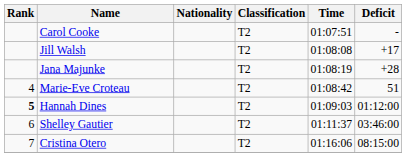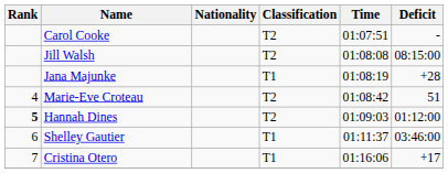 <table class="wikitable sortable" style="text-align:left">
 <tr>
 <th width=20>Rank</th>
 <th width=180>Name</th>
 <th>Nationality</th>
 <th>Classification</th>
 <th>Time</th>
 <th>Deficit</th>
 </tr>
 <tr>
 <td align=right></td>
 <td><a href='#'>Carol Cooke</a></td>
 <td></td>
 <td>T2</td>
 <td align=right>01:07:51</td>
 <td align=right>-</td>
 </tr>
 <tr>
 <td align=right></td>
 <td><a href='#'>Jill Walsh</a></td>
 <td></td>
 <td>T2</td>
 <td align=right>01:08:08</td>
-<td align=right>+17</td>
+<td align=right>08:15:00</td>
 </tr>
 <tr>
 <td align=right></td>
 <td><a href='#'>Jana Majunke</a></td>
 <td></td>
-<td>T2</td>
+<td>T1</td>
 <td align=right>01:08:19</td>
 <td align=right>+28</td>
 </tr>
 <tr>
 <td align=right>4</td>
 <td><a href='#'>Marie-Eve Croteau</a></td>
 <td></td>
 <td>T2</td>
 <td align=right>01:08:42</td>
 <td align=right>51</td>
 </tr>
 <tr>
 <td align=right><strong>5</strong></td>
 <td><a href='#'>Hannah Dines</a></td>
 <td></td>
 <td>T2</td>
 <td align=right>01:09:03</td>
 <td align=right>01:12:00</td>
 </tr>
 <tr>
 <td align=right>6</td>
 <td><a href='#'>Shelley Gautier</a></td>
 <td></td>
-<td>T2</td>
+<td>T1</td>
 <td align=right>01:11:37</td>
 <td align=right>03:46:00</td>
 </tr>
 <tr>
 <td align=right>7</td>
 <td><a href='#'>Cristina Otero</a></td>
 <td></td>
-<td>T2</td>
+<td>T1</td>
 <td align=right>01:16:06</td>
-<td align=right>08:15:00</td>
+<td align=right>+17</td>
 </tr>
 <tr>
 </tr>
 </table>
